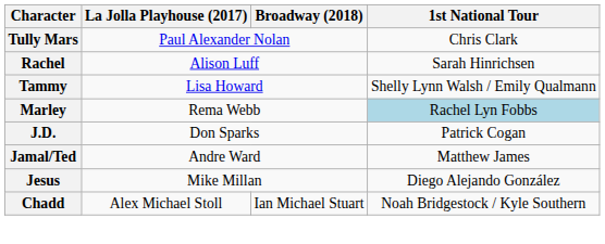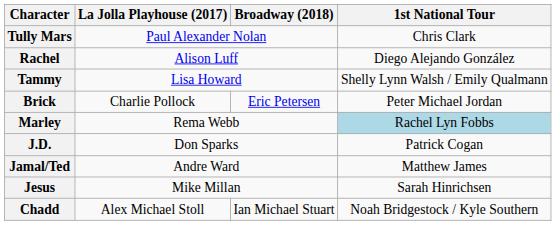 <table class="wikitable" style="width:1000;">
 <tr>
 <th>Character</th>
 <th>La Jolla Playhouse (2017)</th>
 <th>Broadway (2018)</th>
 <th>1st National Tour</th>
 </tr>
 <tr>
 <th>Tully Mars</th>
 <td colspan='2' align=center><a href='#'>Paul Alexander Nolan</a></td>
 <td align=center>Chris Clark</td>
 </tr>
 <tr>
 <th>Rachel</th>
 <td colspan='2' align=center><a href='#'>Alison Luff</a></td>
-<td align=center>Sarah Hinrichsen</td>
+<td align=center>Diego Alejando González</td>
 </tr>
 <tr>
 <th>Tammy</th>
 <td colspan='2' align=center><a href='#'>Lisa Howard</a></td>
 <td align=center>Shelly Lynn Walsh / Emily Qualmann</td>
+</tr>
+<tr>
+<th>Brick</th>
+<td colspan='1' align=center>Charlie Pollock</td>
+<td colspan='1' align=center><a href='#'>Eric Petersen</a></td>
+<td align=center>Peter Michael Jordan</td>
 </tr>
 <tr>
 <th>Marley</th>
 <td colspan='2' align=center>Rema Webb</td>
 <td align=center style="background: lightblue;">Rachel Lyn Fobbs</td>
 </tr>
 <tr>
 <th>J.D.</th>
 <td colspan='2' align=center>Don Sparks</td>
 <td align=center>Patrick Cogan</td>
 </tr>
 <tr>
 <th>Jamal/Ted</th>
 <td colspan='2' align=center>Andre Ward</td>
 <td align=center>Matthew James</td>
 </tr>
 <tr>
 <th>Jesus</th>
 <td colspan='2' align=center>Mike Millan</td>
-<td align=center>Diego Alejando González</td>
+<td align=center>Sarah Hinrichsen</td>
 </tr>
 <tr>
 <th>Chadd</th>
 <td align="center">Alex Michael Stoll</td>
 <td align="center">Ian Michael Stuart</td>
 <td align=center>Noah Bridgestock / Kyle Southern</td>
 </tr>
 </table>
